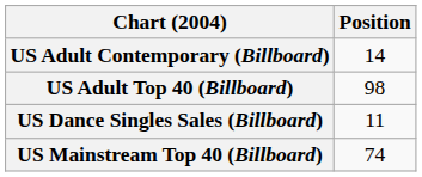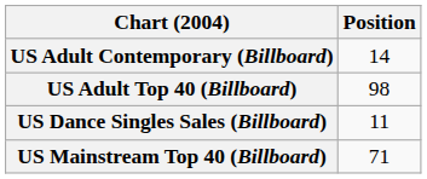 <table class="wikitable sortable plainrowheaders" style="text-align:center">
 <tr>
 <th>Chart (2004)</th>
 <th>Position</th>
 </tr>
 <tr>
 <th scope="row">US Adult Contemporary (<em>Billboard</em>)</th>
 <td>14</td>
 </tr>
 <tr>
 <th scope="row">US Adult Top 40 (<em>Billboard</em>)</th>
 <td>98</td>
 </tr>
 <tr>
 <th scope="row">US Dance Singles Sales (<em>Billboard</em>)</th>
 <td>11</td>
 </tr>
 <tr>
 <th scope="row">US Mainstream Top 40 (<em>Billboard</em>)</th>
-<td>74</td>
+<td>71</td>
 </tr>
 </table>
